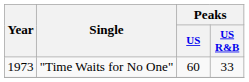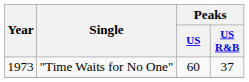 <table class="wikitable" style="text-align:center;">
 <tr>
 <th rowspan="2">Year</th>
 <th rowspan="2">Single</th>
 <th colspan="2">Peaks</th>
 </tr>
 <tr style="font-size:smaller;">
 <th width="35"><a href='#'>US</a><br></th>
 <th width="35"><a href='#'>US<br>R&B</a><br></th>
 </tr>
 <tr>
 <td rowspan="1">1973</td>
 <td align="left">"Time Waits for No One"</td>
 <td>60</td>
-<td>33</td>
+<td>37</td>
 </tr>
 <tr>
 </tr>
 </table>
